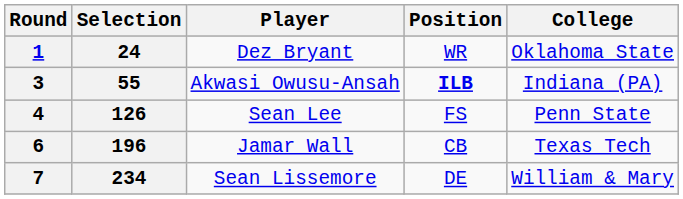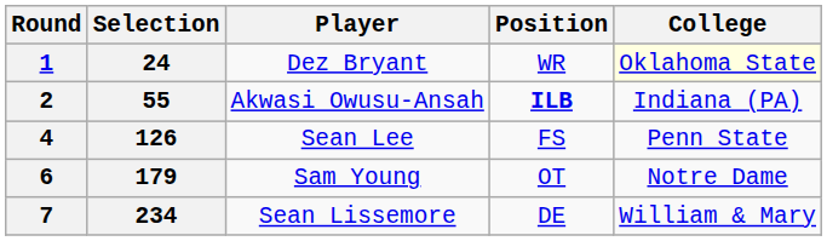 <table class="wikitable" style="text-align:center;">
 <tr>
 <th>Round</th>
 <th>Selection</th>
 <th>Player</th>
 <th>Position</th>
 <th>College</th>
 </tr>
 <tr>
 <th><a href='#'>1</a></th>
 <th>24</th>
 <td><a href='#'>Dez Bryant</a></td>
 <td><a href='#'>WR</a></td>
-<td><a href='#'>Oklahoma State</a></td>
+<td style="background: lightyellow;"><a href='#'>Oklahoma State</a></td>
 </tr>
 <tr>
-<th>3</th>
+<th>2</th>
 <th>55</th>
 <td><a href='#'>Akwasi Owusu-Ansah</a></td>
 <td><strong><a href='#'>ILB</a></strong></td>
 <td><a href='#'>Indiana (PA)</a></td>
 </tr>
 <tr>
 <th>4</th>
 <th>126</th>
 <td><a href='#'>Sean Lee</a></td>
 <td><a href='#'>FS</a></td>
 <td><a href='#'>Penn State</a></td>
 </tr>
 <tr>
 <th>6</th>
-<th>196</th>
-<td><a href='#'>Jamar Wall</a></td>
-<td><a href='#'>CB</a></td>
-<td><a href='#'>Texas Tech</a></td>
+<th>179</th>
+<td><a href='#'>Sam Young</a></td>
+<td><a href='#'>OT</a></td>
+<td><a href='#'>Notre Dame</a></td>
 </tr>
 <tr>
 <th>7</th>
 <th>234</th>
 <td><a href='#'>Sean Lissemore</a></td>
 <td><a href='#'>DE</a></td>
 <td><a href='#'>William & Mary</a></td>
 </tr>
 </table>
